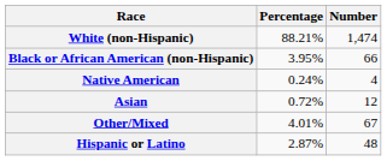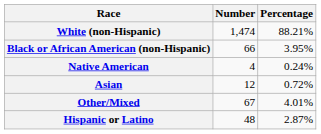 <table class="wikitable" style="text-align:right">
 <tr>
 <th scope="col">Race</th>
+<th scope="col">Number</th>
 <th scope="col">Percentage</th>
-<th scope="col">Number</th>
 </tr>
 <tr>
 <th scope="row"><a href='#'>White</a> (non-Hispanic)</th>
+<td>1,474</td>
 <td>88.21%</td>
-<td>1,474</td>
 </tr>
 <tr>
 <th scope="row"><a href='#'>Black or African American</a> (non-Hispanic)</th>
+<td>66</td>
 <td>3.95%</td>
-<td>66</td>
 </tr>
 <tr>
 <th scope="row"><a href='#'>Native American</a></th>
+<td>4</td>
 <td>0.24%</td>
-<td>4</td>
 </tr>
 <tr>
 <th scope="row"><a href='#'>Asian</a></th>
+<td>12</td>
 <td>0.72%</td>
-<td>12</td>
 </tr>
 <tr>
 <th scope="row"><a href='#'>Other/Mixed</a></th>
+<td>67</td>
 <td>4.01%</td>
-<td>67</td>
 </tr>
 <tr>
 <th scope="row"><a href='#'>Hispanic</a> or <a href='#'>Latino</a></th>
+<td>48</td>
 <td>2.87%</td>
-<td>48</td>
 </tr>
 </table>
